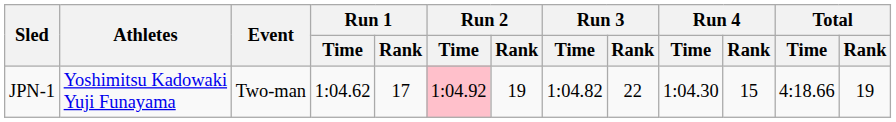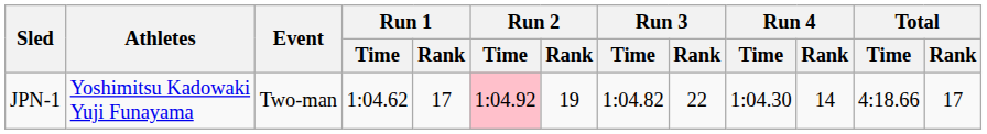 <table class="wikitable" border="1" style="font-size:90%">
 <tr>
 <th rowspan="2">Sled</th>
 <th rowspan="2">Athletes</th>
 <th rowspan="2">Event</th>
 <th colspan="2">Run 1</th>
 <th colspan="2">Run 2</th>
 <th colspan="2">Run 3</th>
 <th colspan="2">Run 4</th>
 <th colspan="2">Total</th>
 </tr>
 <tr>
 <th>Time</th>
 <th>Rank</th>
 <th>Time</th>
 <th>Rank</th>
 <th>Time</th>
 <th>Rank</th>
 <th>Time</th>
 <th>Rank</th>
 <th>Time</th>
 <th>Rank</th>
 </tr>
 <tr>
 <td align="center">JPN-1</td>
 <td><a href='#'>Yoshimitsu Kadowaki</a><br><a href='#'>Yuji Funayama</a></td>
 <td>Two-man</td>
 <td align="center">1:04.62</td>
 <td align="center">17</td>
 <td align="center" style="background: pink;">1:04.92</td>
 <td align="center">19</td>
 <td align="center">1:04.82</td>
 <td align="center">22</td>
 <td align="center">1:04.30</td>
-<td align="center">15</td>
+<td align="center">14</td>
 <td align="center">4:18.66</td>
-<td align="center">19</td>
+<td align="center">17</td>
 </tr>
 </table>
